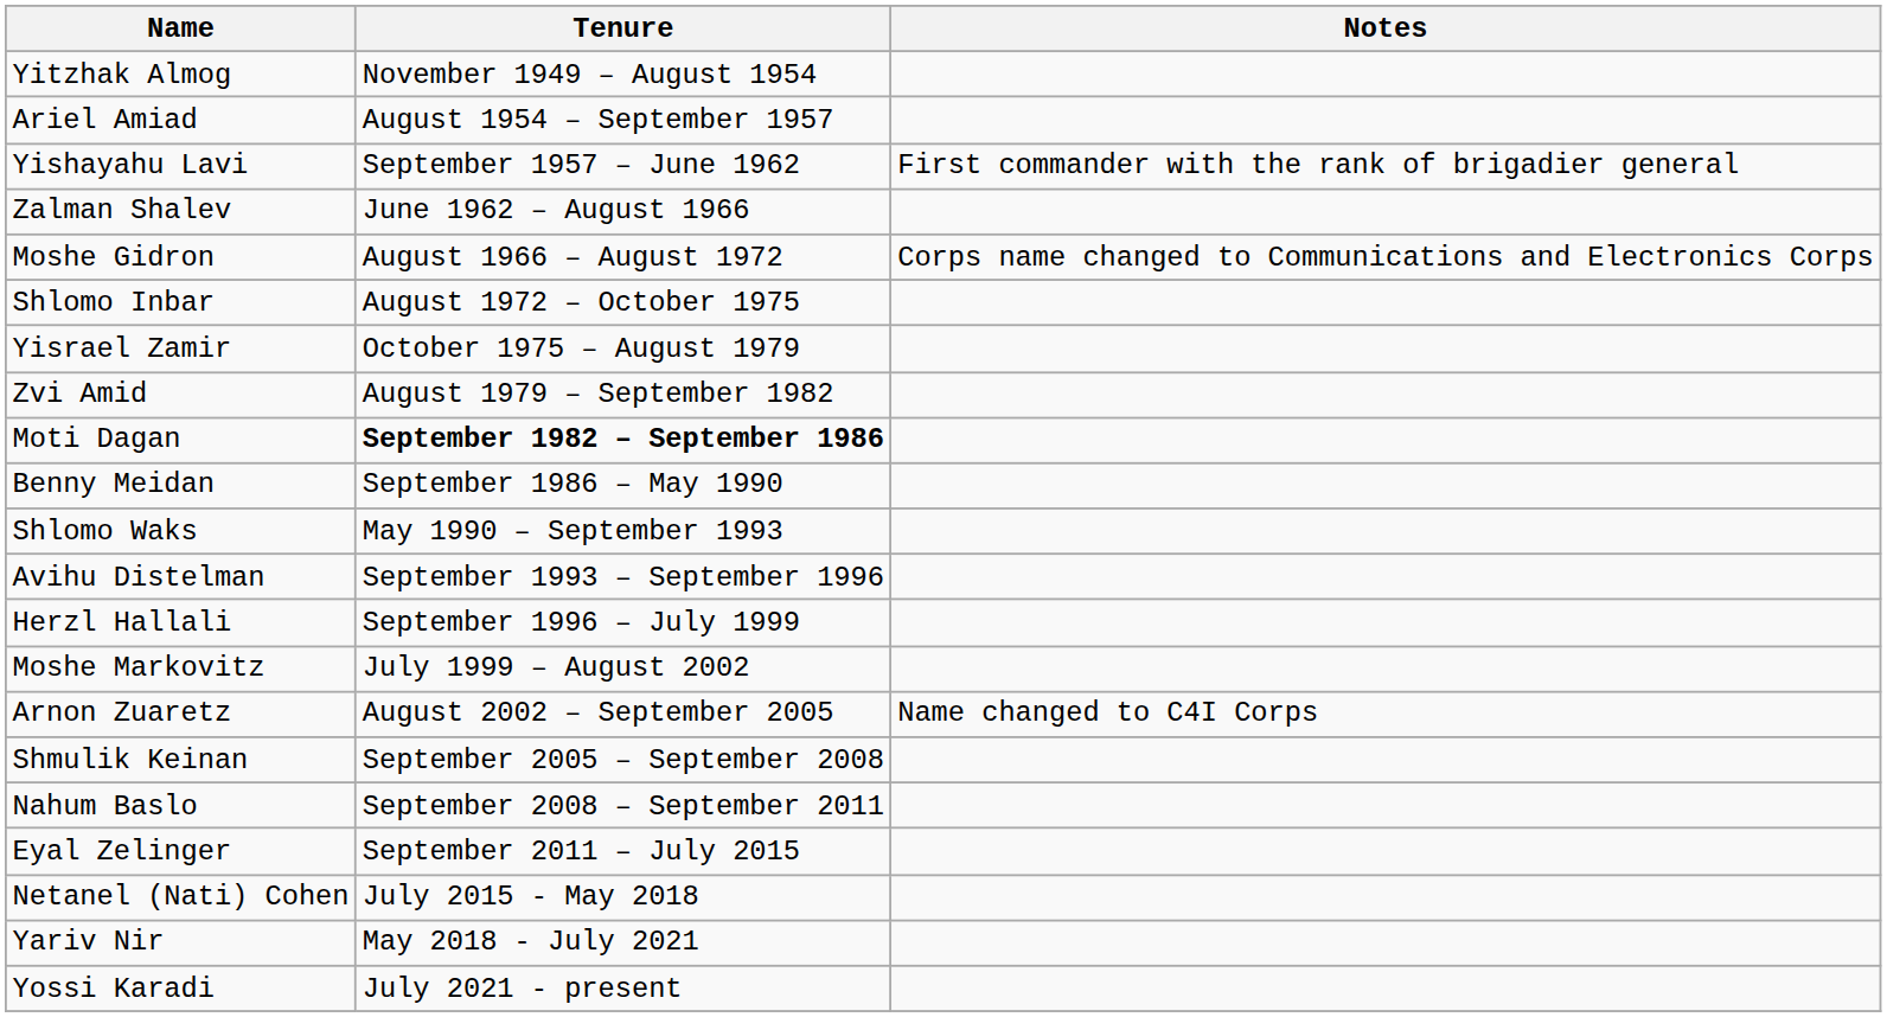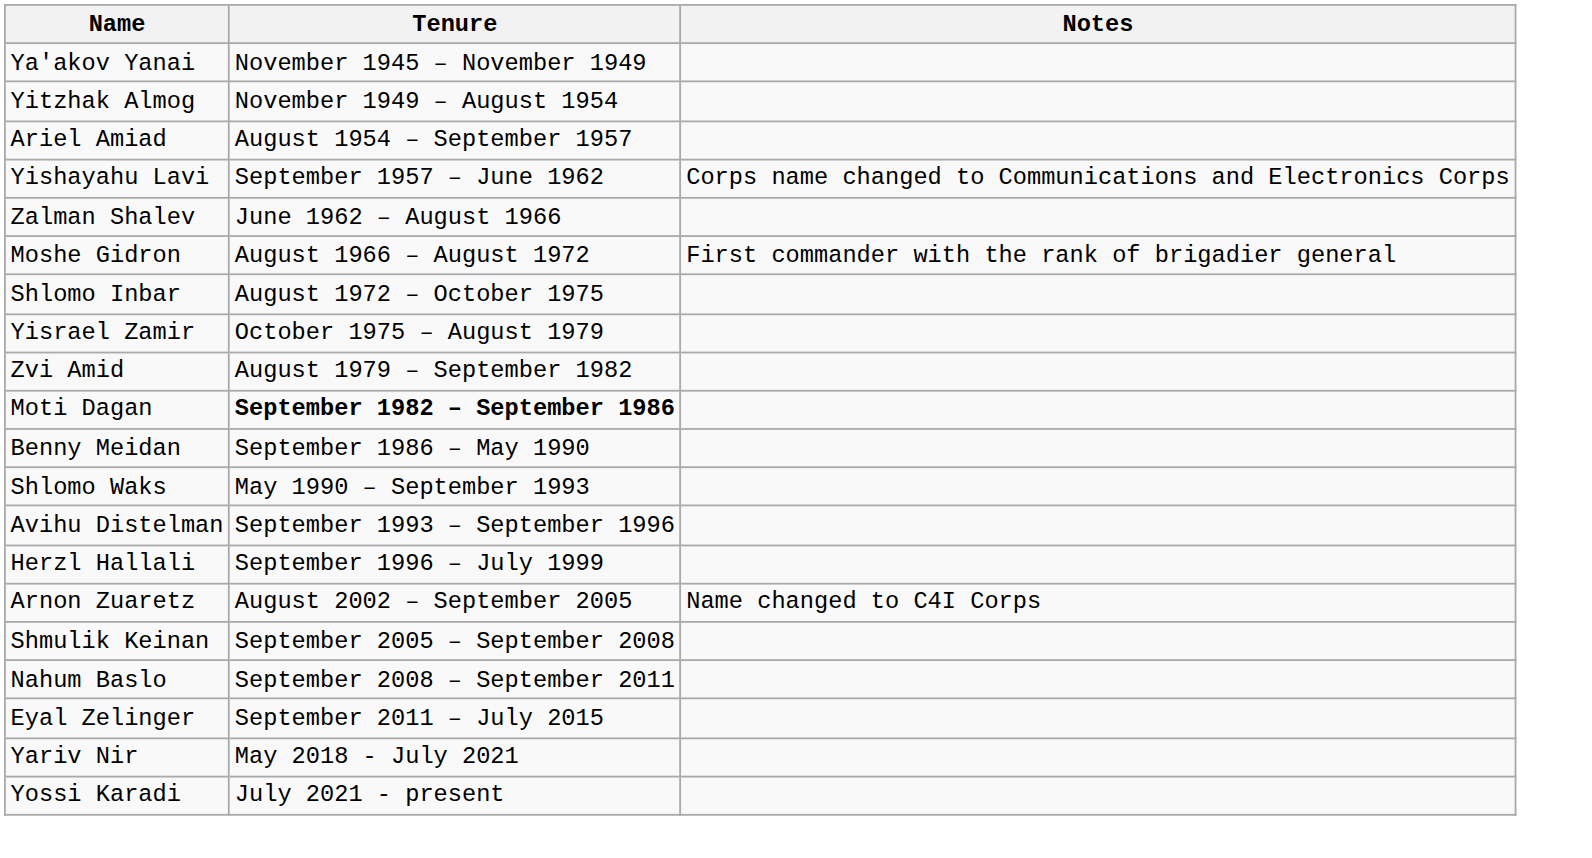 <table class="wikitable">
 <tr>
 <th>Name</th>
 <th>Tenure</th>
 <th>Notes</th>
+</tr>
+<tr>
+<td>Ya'akov Yanai</td>
+<td>November 1945 – November 1949</td>
+<td></td>
 </tr>
 <tr>
 <td>Yitzhak Almog</td>
 <td>November 1949 – August 1954</td>
 <td></td>
 </tr>
 <tr>
 <td>Ariel Amiad</td>
 <td>August 1954 – September 1957</td>
 <td></td>
 </tr>
 <tr>
 <td>Yishayahu Lavi</td>
 <td>September 1957 – June 1962</td>
-<td>First commander with the rank of brigadier general</td>
+<td>Corps name changed to Communications and Electronics Corps</td>
 </tr>
 <tr>
 <td>Zalman Shalev</td>
 <td>June 1962 – August 1966</td>
 <td></td>
 </tr>
 <tr>
 <td>Moshe Gidron</td>
 <td>August 1966 – August 1972</td>
-<td>Corps name changed to Communications and Electronics Corps</td>
+<td>First commander with the rank of brigadier general</td>
 </tr>
 <tr>
 <td>Shlomo Inbar</td>
 <td>August 1972 – October 1975</td>
 <td></td>
 </tr>
 <tr>
 <td>Yisrael Zamir</td>
 <td>October 1975 – August 1979</td>
 <td></td>
 </tr>
 <tr>
 <td>Zvi Amid</td>
 <td>August 1979 – September 1982</td>
 <td></td>
 </tr>
 <tr>
 <td>Moti Dagan</td>
 <td><strong>September 1982 – September 1986</strong></td>
 <td></td>
 </tr>
 <tr>
 <td>Benny Meidan</td>
 <td>September 1986 – May 1990</td>
 <td></td>
 </tr>
 <tr>
 <td>Shlomo Waks</td>
 <td>May 1990 – September 1993</td>
 <td></td>
 </tr>
 <tr>
 <td>Avihu Distelman</td>
 <td>September 1993 – September 1996</td>
 <td></td>
 </tr>
 <tr>
 <td>Herzl Hallali</td>
 <td>September 1996 – July 1999</td>
 <td></td>
 </tr>
 <tr>
-<td>Moshe Markovitz</td>
-<td>July 1999 – August 2002</td>
-<td></td>
-</tr>
-<tr>
 <td>Arnon Zuaretz</td>
 <td>August 2002 – September 2005</td>
 <td>Name changed to C4I Corps</td>
 </tr>
 <tr>
 <td>Shmulik Keinan</td>
 <td>September 2005 – September 2008</td>
 <td></td>
 </tr>
 <tr>
 <td>Nahum Baslo</td>
 <td>September 2008 – September 2011</td>
 <td></td>
 </tr>
 <tr>
 <td>Eyal Zelinger</td>
 <td>September 2011 – July 2015</td>
 <td></td>
 </tr>
 <tr>
-<td>Netanel (Nati) Cohen</td>
-<td>July 2015 - May 2018</td>
-<td></td>
-</tr>
-<tr>
 <td>Yariv Nir</td>
 <td>May 2018 - July 2021</td>
 <td></td>
 </tr>
 <tr>
 <td>Yossi Karadi</td>
 <td>July 2021 - present</td>
 <td></td>
 </tr>
 </table>
